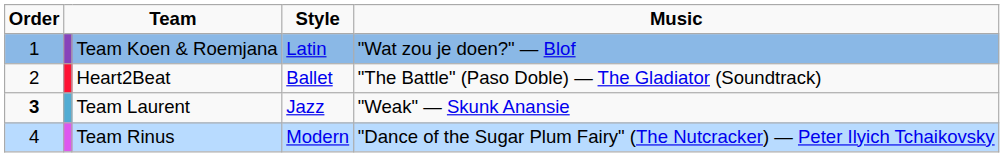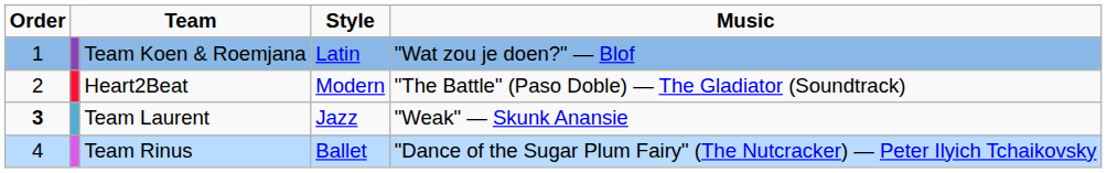 <table class="wikitable">
 <tr>
 <td style="text-align:center;"><strong>Order</strong></td>
 <td style="text-align:center;" colspan=2><strong>Team</strong></td>
 <td style="text-align:center;"><strong>Style</strong></td>
 <td style="text-align:center;"><strong>Music</strong></td>
 </tr>
 <tr bgcolor="8AB8E6">
 <td style="text-align:center;">1</td>
 <td bgcolor="#8743BA"></td>
 <td><div>Team Koen & Roemjana</div></td>
 <td><a href='#'>Latin</a></td>
 <td>"Wat zou je doen?" — <a href='#'>Blof</a></td>
 </tr>
 <tr>
 <td style="text-align:center;">2</td>
 <td bgcolor="#FF1234"></td>
 <td><div>Heart2Beat</div></td>
-<td><a href='#'>Ballet</a></td>
+<td><a href='#'>Modern</a></td>
 <td>"The Battle" (Paso Doble) — <a href='#'>The Gladiator</a> (Soundtrack)</td>
 </tr>
 <tr>
 <td style="text-align:center;"><strong>3</strong></td>
 <td bgcolor="#52ACD3"></td>
 <td><div>Team Laurent</div></td>
 <td><a href='#'>Jazz</a></td>
 <td>"Weak" — <a href='#'>Skunk Anansie</a></td>
 </tr>
 <tr bgcolor="B8DBFF">
 <td style="text-align:center;">4</td>
 <td bgcolor="#DE57EF"></td>
 <td><div>Team Rinus</div></td>
-<td><a href='#'>Modern</a></td>
+<td><a href='#'>Ballet</a></td>
 <td>"Dance of the Sugar Plum Fairy" (<a href='#'>The Nutcracker</a>) — <a href='#'>Peter Ilyich Tchaikovsky</a></td>
 </tr>
 </table>
